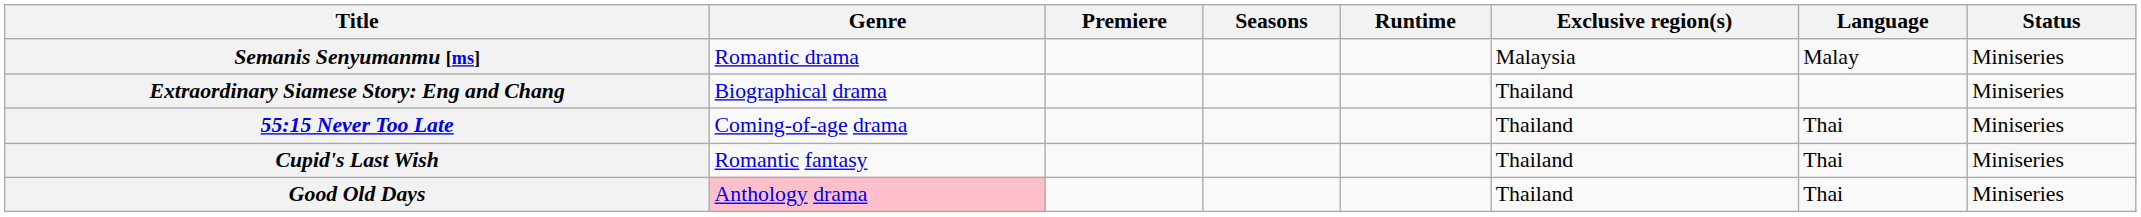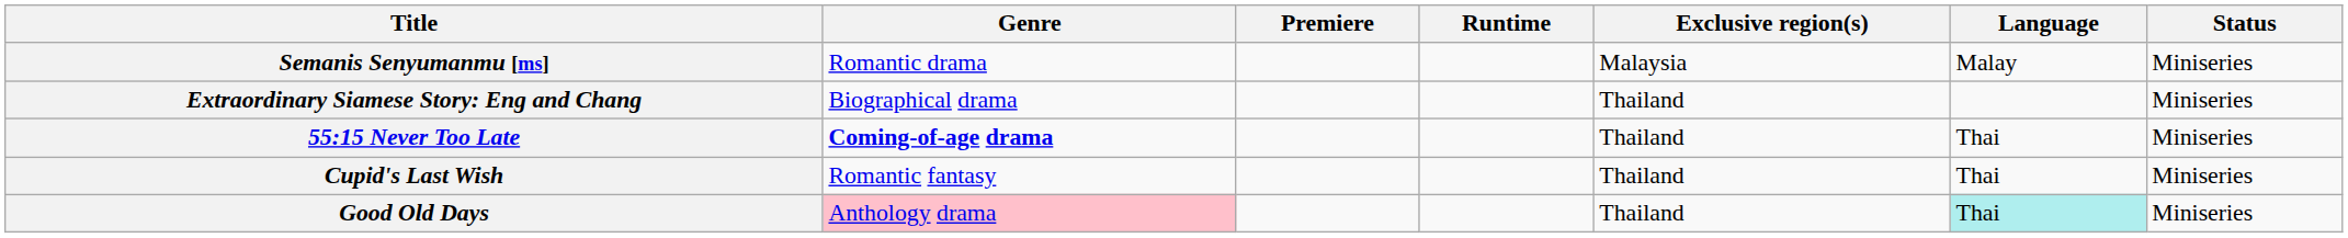 <table class="wikitable plainrowheaders sortable" style="width:99%;">
 <tr>
 <th>Title</th>
 <th>Genre</th>
 <th>Premiere</th>
-<th>Seasons</th>
 <th>Runtime</th>
 <th>Exclusive region(s)</th>
 <th>Language</th>
 <th>Status</th>
 </tr>
 <tr>
 <th scope="row"><em>Semanis Senyumanmu</em> <small>[<a href='#'>ms</a>]</small></th>
 <td><a href='#'>Romantic drama</a></td>
-<td></td>
 <td></td>
 <td></td>
 <td>Malaysia</td>
 <td>Malay</td>
 <td>Miniseries</td>
 </tr>
 <tr>
 <th scope="row"><em>Extraordinary Siamese Story: Eng and Chang</em></th>
 <td><a href='#'>Biographical</a> <a href='#'>drama</a></td>
 <td></td>
 <td></td>
-<td></td>
 <td>Thailand</td>
 <td></td>
 <td>Miniseries</td>
 </tr>
 <tr>
 <th scope="row"><em><a href='#'>55:15 Never Too Late</a></em></th>
-<td><a href='#'>Coming-of-age</a> <a href='#'>drama</a></td>
-<td></td>
+<td><strong><a href='#'>Coming-of-age</a> <a href='#'>drama</a></strong></td>
 <td></td>
 <td></td>
 <td>Thailand</td>
 <td>Thai</td>
 <td>Miniseries</td>
 </tr>
 <tr>
 <th scope="row"><em>Cupid's Last Wish</em></th>
 <td><a href='#'>Romantic</a> <a href='#'>fantasy</a></td>
 <td></td>
 <td></td>
-<td></td>
 <td>Thailand</td>
 <td>Thai</td>
 <td>Miniseries</td>
 </tr>
 <tr>
 <th scope="row"><em>Good Old Days</em></th>
 <td style="background: pink;"><a href='#'>Anthology</a> <a href='#'>drama</a></td>
 <td></td>
 <td></td>
-<td></td>
 <td>Thailand</td>
-<td>Thai</td>
+<td style="background: paleturquoise;">Thai</td>
 <td>Miniseries</td>
 </tr>
 </table>
